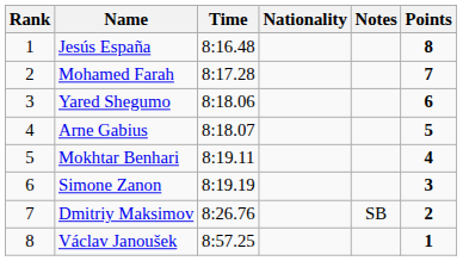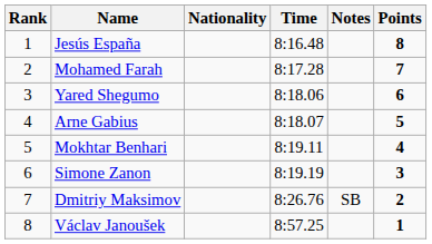 <table class="wikitable sortable" style="text-align:center">
 <tr>
 <th>Rank</th>
 <th>Name</th>
+<th>Nationality</th>
 <th>Time</th>
-<th>Nationality</th>
 <th>Notes</th>
 <th>Points</th>
 </tr>
 <tr>
 <td>1</td>
 <td align=left><a href='#'>Jesús España</a></td>
+<td align=left></td>
 <td>8:16.48</td>
-<td align=left></td>
 <td></td>
 <td><strong>8</strong></td>
 </tr>
 <tr>
 <td>2</td>
 <td align=left><a href='#'>Mohamed Farah</a></td>
+<td align=left></td>
 <td>8:17.28</td>
-<td align=left></td>
 <td></td>
 <td><strong>7</strong></td>
 </tr>
 <tr>
 <td>3</td>
 <td align=left><a href='#'>Yared Shegumo</a></td>
+<td align=left></td>
 <td>8:18.06</td>
-<td align=left></td>
 <td></td>
 <td><strong>6</strong></td>
 </tr>
 <tr>
 <td>4</td>
 <td align=left><a href='#'>Arne Gabius</a></td>
+<td align=left></td>
 <td>8:18.07</td>
-<td align=left></td>
 <td></td>
 <td><strong>5</strong></td>
 </tr>
 <tr>
 <td>5</td>
 <td align=left><a href='#'>Mokhtar Benhari</a></td>
+<td align=left></td>
 <td>8:19.11</td>
-<td align=left></td>
 <td></td>
 <td><strong>4</strong></td>
 </tr>
 <tr>
 <td>6</td>
 <td align=left><a href='#'>Simone Zanon</a></td>
+<td align=left></td>
 <td>8:19.19</td>
-<td align=left></td>
 <td></td>
 <td><strong>3</strong></td>
 </tr>
 <tr>
 <td>7</td>
 <td align=left><a href='#'>Dmitriy Maksimov</a></td>
+<td align=left></td>
 <td>8:26.76</td>
-<td align=left></td>
 <td>SB</td>
 <td><strong>2</strong></td>
 </tr>
 <tr>
 <td>8</td>
 <td align=left><a href='#'>Václav Janoušek</a></td>
+<td align=left></td>
 <td>8:57.25</td>
-<td align=left></td>
 <td></td>
 <td><strong>1</strong></td>
 </tr>
 </table>
